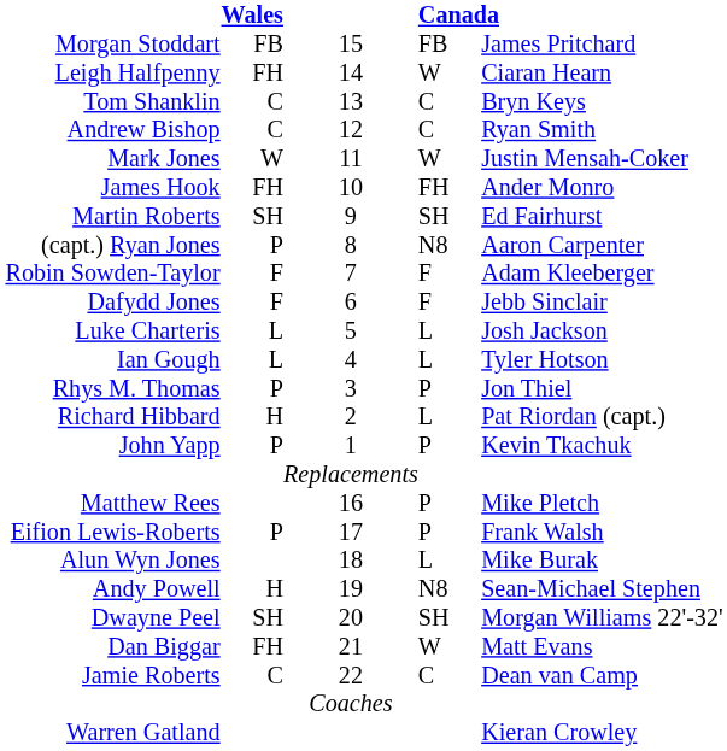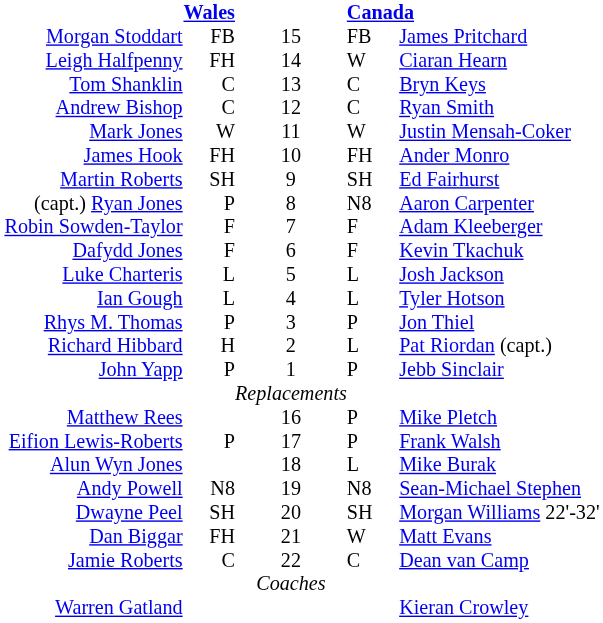 <table width="100%" style="font-size: 90%; " cellspacing="0" cellpadding="0" align=center>
 <tr>
 <td width=41%; text-align=right></td>
 <td width=3%; text-align:right></td>
 <td width=4%; text-align:center></td>
 <td width=3%; text-align:left></td>
 <td width=49%; text-align:left></td>
 </tr>
 <tr>
 <td colspan=2; align=right><strong><a href='#'>Wales</a></strong></td>
 <td></td>
 <td colspan=2;><strong><a href='#'>Canada</a></strong></td>
 </tr>
 <tr>
 <td align=right><a href='#'>Morgan Stoddart</a></td>
 <td align=right>FB</td>
 <td align=center>15</td>
 <td>FB</td>
 <td><a href='#'>James Pritchard</a></td>
 </tr>
 <tr>
 <td align=right><a href='#'>Leigh Halfpenny</a></td>
 <td align=right>FH</td>
 <td align=center>14</td>
 <td>W</td>
 <td><a href='#'>Ciaran Hearn</a> </td>
 </tr>
 <tr>
 <td align=right> <a href='#'>Tom Shanklin</a></td>
 <td align=right>C</td>
 <td align=center>13</td>
 <td>C</td>
 <td><a href='#'>Bryn Keys</a> </td>
 </tr>
 <tr>
 <td align=right><a href='#'>Andrew Bishop</a></td>
 <td align=right>C</td>
 <td align=center>12</td>
 <td>C</td>
 <td><a href='#'>Ryan Smith</a></td>
 </tr>
 <tr>
 <td align=right><a href='#'>Mark Jones</a></td>
 <td align=right>W</td>
 <td align=center>11</td>
 <td>W</td>
 <td><a href='#'>Justin Mensah-Coker</a></td>
 </tr>
 <tr>
 <td align=right> <a href='#'>James Hook</a></td>
 <td align=right>FH</td>
 <td align=center>10</td>
 <td>FH</td>
 <td><a href='#'>Ander Monro</a></td>
 </tr>
 <tr>
 <td align=right> <a href='#'>Martin Roberts</a></td>
 <td align=right>SH</td>
 <td align=center>9</td>
 <td>SH</td>
 <td><a href='#'>Ed Fairhurst</a>  </td>
 </tr>
 <tr>
 <td align=right> (capt.) <a href='#'>Ryan Jones</a></td>
 <td align=right>P</td>
 <td align=center>8</td>
 <td>N8</td>
 <td><a href='#'>Aaron Carpenter</a></td>
 </tr>
 <tr>
 <td align=right><a href='#'>Robin Sowden-Taylor</a></td>
 <td align=right>F</td>
 <td align=center>7</td>
 <td>F</td>
 <td><a href='#'>Adam Kleeberger</a></td>
 </tr>
 <tr>
 <td align=right><a href='#'>Dafydd Jones</a></td>
 <td align=right>F</td>
 <td align=center>6</td>
 <td>F</td>
-<td><a href='#'>Jebb Sinclair</a> </td>
+<td><a href='#'>Kevin Tkachuk</a> </td>
 </tr>
 <tr>
 <td align=right><a href='#'>Luke Charteris</a></td>
 <td align=right>L</td>
 <td align=center>5</td>
 <td>L</td>
 <td><a href='#'>Josh Jackson</a></td>
 </tr>
 <tr>
 <td align=right><a href='#'>Ian Gough</a></td>
 <td align=right>L</td>
 <td align=center>4</td>
 <td>L</td>
 <td><a href='#'>Tyler Hotson</a> </td>
 </tr>
 <tr>
 <td align=right> <a href='#'>Rhys M. Thomas</a></td>
 <td align=right>P</td>
 <td align=center>3</td>
 <td>P</td>
 <td><a href='#'>Jon Thiel</a> </td>
 </tr>
 <tr>
 <td align=right><a href='#'>Richard Hibbard</a></td>
 <td align=right>H</td>
 <td align=center>2</td>
 <td>L</td>
 <td><a href='#'>Pat Riordan</a> (capt.)</td>
 </tr>
 <tr>
 <td align=right><a href='#'>John Yapp</a></td>
 <td align=right>P</td>
 <td align=center>1</td>
 <td>P</td>
-<td><a href='#'>Kevin Tkachuk</a> </td>
+<td><a href='#'>Jebb Sinclair</a> </td>
 </tr>
 <tr>
 <td></td>
 <td></td>
 <td align=center><em>Replacements</em></td>
 <td></td>
 <td></td>
 </tr>
 <tr>
 <td align=right><a href='#'>Matthew Rees</a></td>
 <td align=right></td>
 <td align=center>16</td>
 <td>P</td>
 <td><a href='#'>Mike Pletch</a> </td>
 </tr>
 <tr>
 <td align=right> <a href='#'>Eifion Lewis-Roberts</a></td>
 <td align=right>P</td>
 <td align=center>17</td>
 <td>P</td>
 <td><a href='#'>Frank Walsh</a> </td>
 </tr>
 <tr>
 <td align=right><a href='#'>Alun Wyn Jones</a></td>
 <td align=right></td>
 <td align=center>18</td>
 <td>L</td>
 <td><a href='#'>Mike Burak</a> </td>
 </tr>
 <tr>
 <td align=right> <a href='#'>Andy Powell</a></td>
-<td align=right>H</td>
+<td align=right>N8</td>
 <td align=center>19</td>
 <td>N8</td>
 <td><a href='#'>Sean-Michael Stephen</a> </td>
 </tr>
 <tr>
 <td align=right> <a href='#'>Dwayne Peel</a></td>
 <td align=right>SH</td>
 <td align=center>20</td>
 <td>SH</td>
 <td><a href='#'>Morgan Williams</a>  22'-32'  </td>
 </tr>
 <tr>
 <td align=right> <a href='#'>Dan Biggar</a></td>
 <td align=right>FH</td>
 <td align=center>21</td>
 <td>W</td>
 <td><a href='#'>Matt Evans</a> </td>
 </tr>
 <tr>
 <td align=right> <a href='#'>Jamie Roberts</a></td>
 <td align=right>C</td>
 <td align=center>22</td>
 <td>C</td>
 <td><a href='#'>Dean van Camp</a> </td>
 </tr>
 <tr>
 <td></td>
 <td></td>
 <td align=center><em>Coaches</em></td>
 <td></td>
 <td></td>
 </tr>
 <tr>
 <td align=right> <a href='#'>Warren Gatland</a></td>
 <td></td>
 <td></td>
 <td></td>
 <td><a href='#'>Kieran Crowley</a> </td>
 </tr>
 </table>
